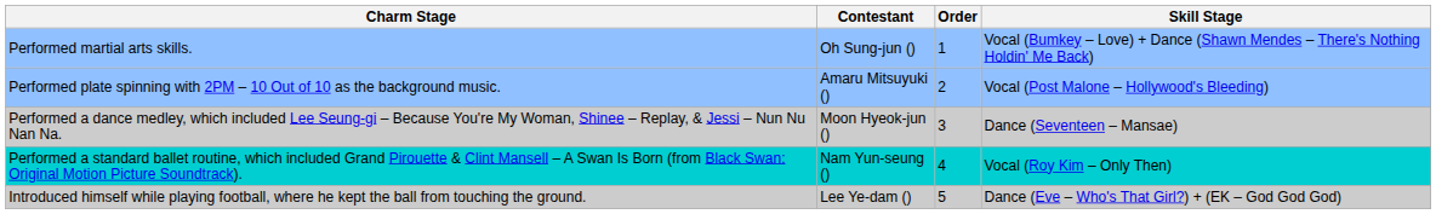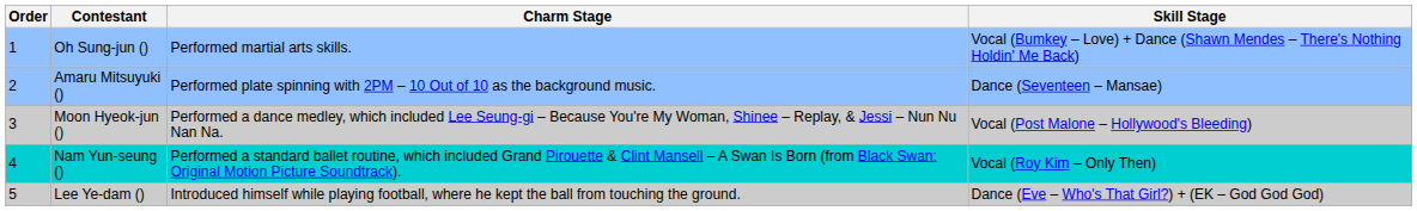 <table class="wikitable">
 <tr>
+<th>Order</th>
+<th>Contestant</th>
 <th>Charm Stage</th>
-<th>Contestant</th>
-<th>Order</th>
 <th>Skill Stage</th>
 </tr>
 <tr style="background:#90C0FF">
+<td>1</td>
+<td>Oh Sung-jun ()</td>
 <td>Performed martial arts skills.</td>
-<td>Oh Sung-jun ()</td>
-<td>1</td>
 <td>Vocal (<a href='#'>Bumkey</a> – Love) + Dance (<a href='#'>Shawn Mendes</a> – <a href='#'>There's Nothing Holdin' Me Back</a>)</td>
 </tr>
 <tr style="background:#90C0FF">
+<td>2</td>
+<td>Amaru Mitsuyuki ()</td>
 <td>Performed plate spinning with <a href='#'>2PM</a> – <a href='#'>10 Out of 10</a> as the background music.</td>
-<td>Amaru Mitsuyuki ()</td>
-<td>2</td>
+<td>Dance (<a href='#'>Seventeen</a> – Mansae)</td>
+</tr>
+<tr style="background:#CCCCCC">
+<td>3</td>
+<td>Moon Hyeok-jun ()</td>
+<td>Performed a dance medley, which included <a href='#'>Lee Seung-gi</a> – Because You're My Woman, <a href='#'>Shinee</a> – Replay, & <a href='#'>Jessi</a> – Nun Nu Nan Na.</td>
 <td>Vocal (<a href='#'>Post Malone</a> – <a href='#'>Hollywood's Bleeding</a>)</td>
 </tr>
-<tr style="background:#CCCCCC">
-<td>Performed a dance medley, which included <a href='#'>Lee Seung-gi</a> – Because You're My Woman, <a href='#'>Shinee</a> – Replay, & <a href='#'>Jessi</a> – Nun Nu Nan Na.</td>
-<td>Moon Hyeok-jun ()</td>
-<td>3</td>
-<td>Dance (<a href='#'>Seventeen</a> – Mansae)</td>
-</tr>
 <tr style="background:#00CED1">
+<td>4</td>
+<td>Nam Yun-seung ()</td>
 <td>Performed a standard ballet routine, which included Grand <a href='#'>Pirouette</a> & <a href='#'>Clint Mansell</a> – A Swan Is Born (from <a href='#'>Black Swan: Original Motion Picture Soundtrack</a>).</td>
-<td>Nam Yun-seung ()</td>
-<td>4</td>
 <td>Vocal (<a href='#'>Roy Kim</a> – Only Then)</td>
 </tr>
 <tr style="background:#CCCCCC">
+<td>5</td>
+<td>Lee Ye-dam ()</td>
 <td>Introduced himself while playing football, where he kept the ball from touching the ground.</td>
-<td>Lee Ye-dam ()</td>
-<td>5</td>
 <td>Dance (<a href='#'>Eve</a> – <a href='#'>Who's That Girl?</a>) + (EK – God God God)</td>
 </tr>
 </table>
